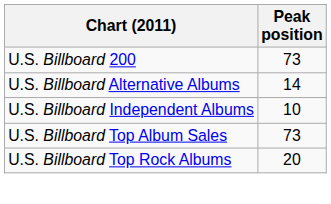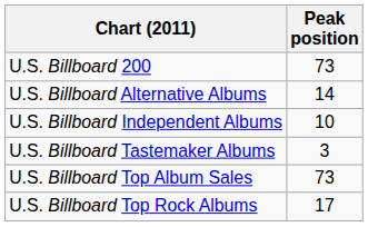 <table class="wikitable sortable plainrowheaders">
 <tr>
 <th>Chart (2011)</th>
 <th>Peak<br> position</th>
 </tr>
 <tr>
 <td>U.S. <em>Billboard</em> <a href='#'>200</a></td>
 <td style="text-align:center;">73</td>
 </tr>
 <tr>
 <td>U.S. <em>Billboard</em> <a href='#'>Alternative Albums</a></td>
 <td style="text-align:center;">14</td>
 </tr>
 <tr>
 <td>U.S. <em>Billboard</em> <a href='#'>Independent Albums</a></td>
 <td style="text-align:center;">10</td>
 </tr>
 <tr>
+<td>U.S. <em>Billboard</em> <a href='#'>Tastemaker Albums</a></td>
+<td style="text-align:center;">3</td>
+</tr>
+<tr>
 <td>U.S. <em>Billboard</em> <a href='#'>Top Album Sales</a></td>
 <td style="text-align:center;">73</td>
 </tr>
 <tr>
 <td>U.S. <em>Billboard</em> <a href='#'>Top Rock Albums</a></td>
-<td style="text-align:center;">20</td>
+<td style="text-align:center;">17</td>
 </tr>
 </table>
